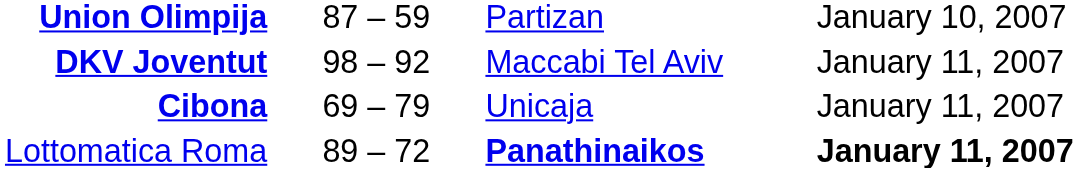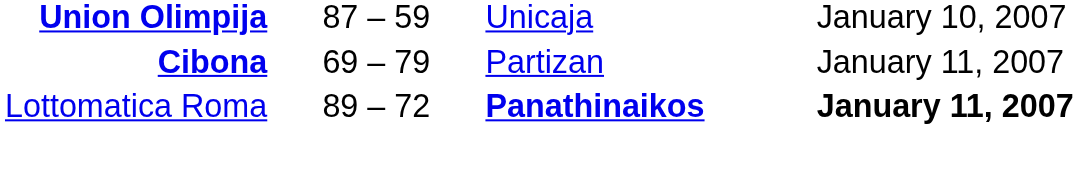 <table style="text-align:center">
 <tr>
 <th width=160></th>
 <th width=100></th>
 <th width=160></th>
 <th width=200></th>
 </tr>
 <tr>
 <td align=right><strong><a href='#'>Union Olimpija</a></strong> </td>
 <td>87 – 59</td>
-<td align=left> <a href='#'>Partizan</a></td>
+<td align=left> <a href='#'>Unicaja</a></td>
 <td align=left>January 10, 2007</td>
-</tr>
-<tr>
-<td align=right><strong><a href='#'>DKV Joventut</a></strong> </td>
-<td>98 – 92</td>
-<td align=left> <a href='#'>Maccabi Tel Aviv</a></td>
-<td align=left>January 11, 2007</td>
 </tr>
 <tr>
 <td align=right><strong><a href='#'>Cibona</a></strong> </td>
 <td>69 – 79</td>
-<td align=left> <a href='#'>Unicaja</a></td>
+<td align=left> <a href='#'>Partizan</a></td>
 <td align=left>January 11, 2007</td>
 </tr>
 <tr>
 <td align=right><a href='#'>Lottomatica Roma</a> </td>
 <td>89 – 72</td>
 <td align=left> <strong><a href='#'>Panathinaikos</a></strong></td>
 <td align=left><strong>January 11, 2007</strong></td>
 </tr>
 </table>
